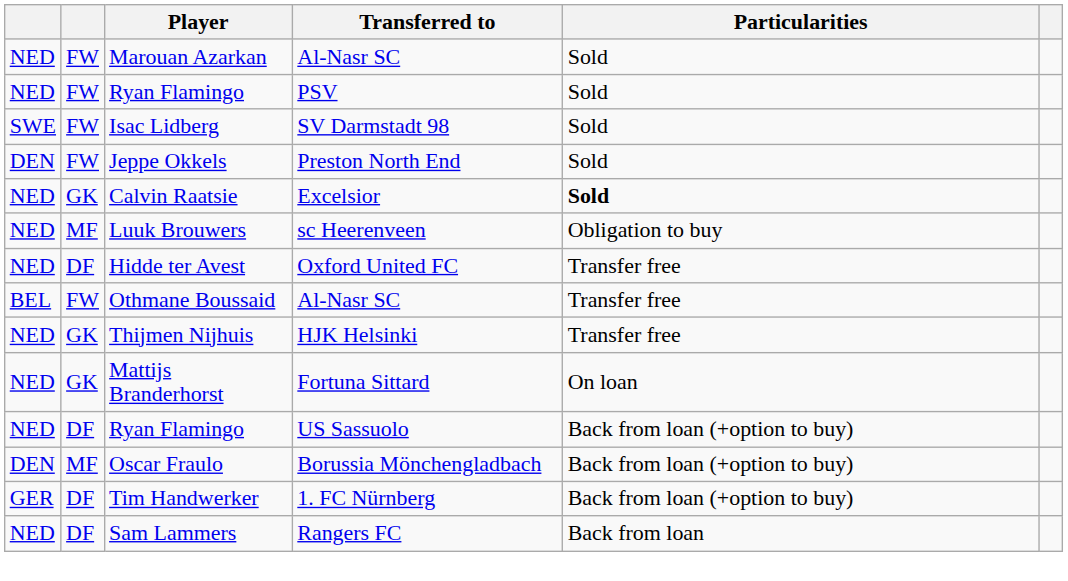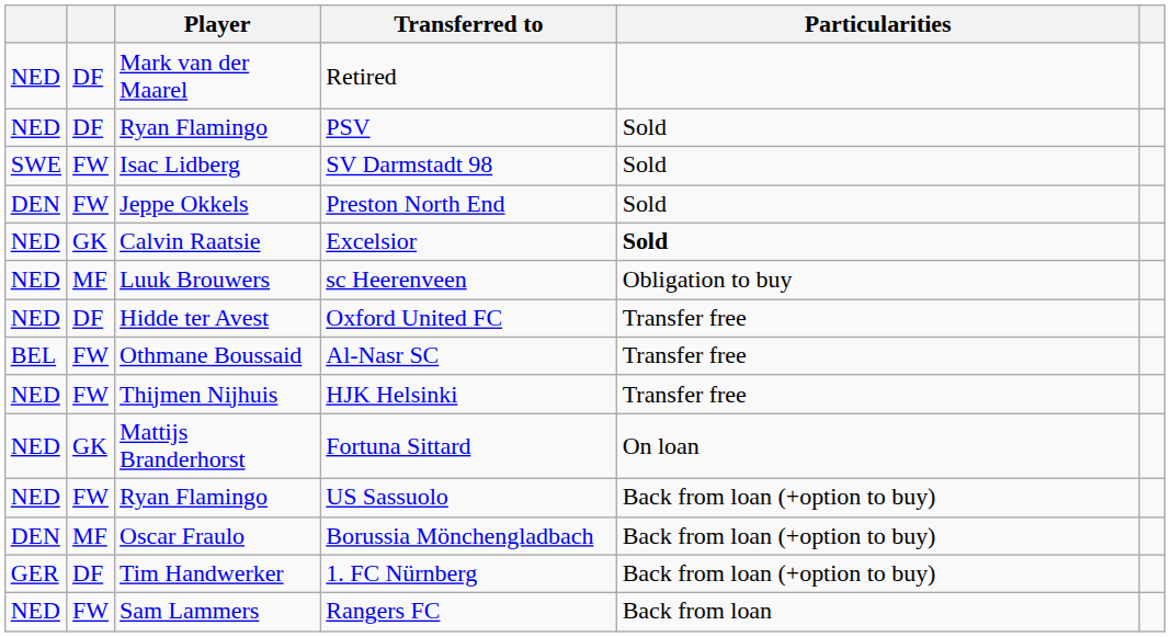 <table class="wikitable plainrowheaders sortable">
 <tr>
 <th></th>
 <th></th>
 <th style="width: 130px;">Player</th>
 <th style="width: 190px;">Transferred to</th>
 <th style="width: 340px;">Particularities</th>
 <th style="width: 10px;"></th>
 </tr>
 <tr>
 <td><strong></strong> <a href='#'>NED</a></td>
-<td><a href='#'>FW</a></td>
-<td><a href='#'>Marouan Azarkan</a></td>
-<td><strong></strong> <a href='#'>Al-Nasr SC</a></td>
-<td>Sold</td>
+<td><a href='#'>DF</a></td>
+<td><a href='#'>Mark van der Maarel</a></td>
+<td>Retired</td>
+<td></td>
 <td></td>
 </tr>
 <tr>
 <td><strong></strong> <a href='#'>NED</a></td>
-<td><a href='#'>FW</a></td>
+<td><a href='#'>DF</a></td>
 <td><a href='#'>Ryan Flamingo</a></td>
 <td><strong></strong> <a href='#'>PSV</a></td>
 <td>Sold</td>
 <td></td>
 </tr>
 <tr>
 <td><strong></strong> <a href='#'>SWE</a></td>
 <td><a href='#'>FW</a></td>
 <td><a href='#'>Isac Lidberg</a></td>
 <td><strong></strong> <a href='#'>SV Darmstadt 98</a></td>
 <td>Sold</td>
 <td></td>
 </tr>
 <tr>
 <td><strong></strong> <a href='#'>DEN</a></td>
 <td><a href='#'>FW</a></td>
 <td><a href='#'>Jeppe Okkels</a></td>
 <td><strong></strong> <a href='#'>Preston North End</a></td>
 <td>Sold</td>
 <td></td>
 </tr>
 <tr>
 <td><strong></strong> <a href='#'>NED</a></td>
 <td><a href='#'>GK</a></td>
 <td><a href='#'>Calvin Raatsie</a></td>
 <td><strong></strong> <a href='#'>Excelsior</a></td>
 <td><strong>Sold</strong></td>
 <td></td>
 </tr>
 <tr>
 <td><strong></strong> <a href='#'>NED</a></td>
 <td><a href='#'>MF</a></td>
 <td><a href='#'>Luuk Brouwers</a></td>
 <td><strong></strong> <a href='#'>sc Heerenveen</a></td>
 <td>Obligation to buy</td>
 <td></td>
 </tr>
 <tr>
 <td><strong></strong> <a href='#'>NED</a></td>
 <td><a href='#'>DF</a></td>
 <td><a href='#'>Hidde ter Avest</a></td>
 <td><strong></strong> <a href='#'>Oxford United FC</a></td>
 <td>Transfer free</td>
 <td></td>
 </tr>
 <tr>
 <td><strong></strong> <a href='#'>BEL</a></td>
 <td><a href='#'>FW</a></td>
 <td><a href='#'>Othmane Boussaid</a></td>
 <td><strong></strong> <a href='#'>Al-Nasr SC</a></td>
 <td>Transfer free</td>
 <td></td>
 </tr>
 <tr>
 <td><strong></strong> <a href='#'>NED</a></td>
-<td><a href='#'>GK</a></td>
+<td><a href='#'>FW</a></td>
 <td><a href='#'>Thijmen Nijhuis</a></td>
 <td> <a href='#'>HJK Helsinki</a></td>
 <td>Transfer free</td>
 <td></td>
 </tr>
 <tr>
 <td><strong></strong> <a href='#'>NED</a></td>
 <td><a href='#'>GK</a></td>
 <td><a href='#'>Mattijs Branderhorst</a></td>
 <td><strong></strong> <a href='#'>Fortuna Sittard</a></td>
 <td>On loan</td>
 <td></td>
 </tr>
 <tr>
 <td><strong></strong> <a href='#'>NED</a></td>
-<td><a href='#'>DF</a></td>
+<td><a href='#'>FW</a></td>
 <td><a href='#'>Ryan Flamingo</a></td>
 <td><strong></strong> <a href='#'>US Sassuolo</a></td>
 <td>Back from loan (+option to buy)</td>
 <td></td>
 </tr>
 <tr>
 <td><strong></strong> <a href='#'>DEN</a></td>
 <td><a href='#'>MF</a></td>
 <td><a href='#'>Oscar Fraulo</a></td>
 <td> <a href='#'>Borussia Mönchengladbach</a></td>
 <td>Back from loan (+option to buy)</td>
 <td></td>
 </tr>
 <tr>
 <td><strong></strong> <a href='#'>GER</a></td>
 <td><a href='#'>DF</a></td>
 <td><a href='#'>Tim Handwerker</a></td>
 <td> <a href='#'>1. FC Nürnberg</a></td>
 <td>Back from loan (+option to buy)</td>
 <td></td>
 </tr>
 <tr>
 <td><strong></strong> <a href='#'>NED</a></td>
-<td><a href='#'>DF</a></td>
+<td><a href='#'>FW</a></td>
 <td><a href='#'>Sam Lammers</a></td>
 <td> <a href='#'>Rangers FC</a></td>
 <td>Back from loan</td>
 <td></td>
 </tr>
 </table>
